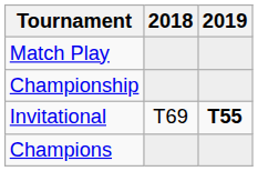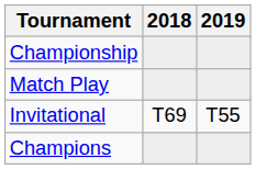 <table class="wikitable" style="text-align:center;">
 <tr>
 <th>Tournament</th>
 <th>2018</th>
 <th>2019</th>
 </tr>
 <tr>
-<td align="left"><a href='#'>Match Play</a></td>
+<td align="left"><a href='#'>Championship</a></td>
 <td style="background:#eeeeee;"></td>
 <td style="background:#eeeeee;"></td>
 </tr>
 <tr>
-<td align="left"><a href='#'>Championship</a></td>
+<td align="left"><a href='#'>Match Play</a></td>
 <td style="background:#eeeeee;"></td>
 <td style="background:#eeeeee;"></td>
 </tr>
 <tr>
 <td align="left"><a href='#'>Invitational</a></td>
 <td>T69</td>
-<td><strong>T55</strong></td>
+<td>T55</td>
 </tr>
 <tr>
 <td align="left"><a href='#'>Champions</a></td>
 <td style="background:#eeeeee;"></td>
 <td style="background:#eeeeee;"></td>
 </tr>
 </table>
